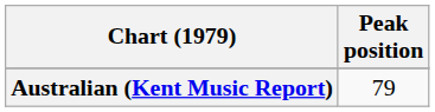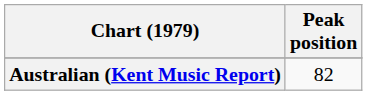 <table class="wikitable plainrowheaders">
 <tr>
 <th scope="col">Chart (1979)</th>
 <th scope="col">Peak<br>position</th>
 </tr>
 <tr>
 </tr>
 <tr>
 <th scope="row">Australian (<a href='#'>Kent Music Report</a>)</th>
-<td align="center">79</td>
+<td align="center">82</td>
 </tr>
 </table>
